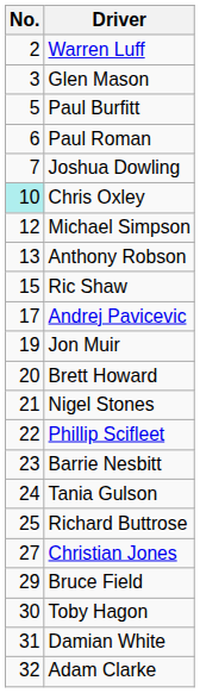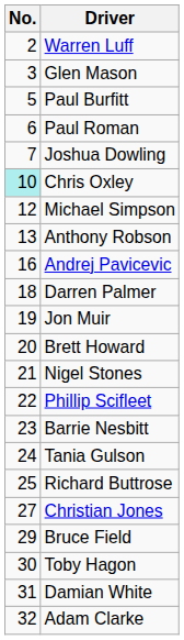 <table class="wikitable" border="1">
 <tr>
 <th>No.</th>
 <th>Driver</th>
 </tr>
 <tr>
 <td align="right">2</td>
 <td><a href='#'>Warren Luff</a></td>
 </tr>
 <tr>
 <td align="right">3</td>
 <td>Glen Mason</td>
 </tr>
 <tr>
 <td align="right">5</td>
 <td>Paul Burfitt</td>
 </tr>
 <tr>
 <td align="right">6</td>
 <td>Paul Roman</td>
 </tr>
 <tr>
 <td align="right">7</td>
 <td>Joshua Dowling</td>
 </tr>
 <tr>
 <td align="right" style="background: paleturquoise;">10</td>
 <td>Chris Oxley</td>
 </tr>
 <tr>
 <td align="right">12</td>
 <td>Michael Simpson</td>
 </tr>
 <tr>
 <td align="right">13</td>
 <td>Anthony Robson</td>
 </tr>
 <tr>
-<td align="right">15</td>
-<td>Ric Shaw</td>
+<td align="right">16</td>
+<td><a href='#'>Andrej Pavicevic</a></td>
 </tr>
 <tr>
-<td align="right">17</td>
-<td><a href='#'>Andrej Pavicevic</a></td>
+<td align="right">18</td>
+<td>Darren Palmer</td>
 </tr>
 <tr>
 <td align="right">19</td>
 <td>Jon Muir</td>
 </tr>
 <tr>
 <td align="right">20</td>
 <td>Brett Howard</td>
 </tr>
 <tr>
 <td align="right">21</td>
 <td>Nigel Stones</td>
 </tr>
 <tr>
 <td align="right">22</td>
 <td><a href='#'>Phillip Scifleet</a></td>
 </tr>
 <tr>
 <td align="right">23</td>
 <td>Barrie Nesbitt</td>
 </tr>
 <tr>
 <td align="right">24</td>
 <td>Tania Gulson</td>
 </tr>
 <tr>
 <td align="right">25</td>
 <td>Richard Buttrose</td>
 </tr>
 <tr>
 <td align="right">27</td>
 <td><a href='#'>Christian Jones</a></td>
 </tr>
 <tr>
 <td align="right">29</td>
 <td>Bruce Field</td>
 </tr>
 <tr>
 <td align="right">30</td>
 <td>Toby Hagon</td>
 </tr>
 <tr>
 <td align="right">31</td>
 <td>Damian White</td>
 </tr>
 <tr>
 <td align="right">32</td>
 <td>Adam Clarke</td>
 </tr>
 </table>
